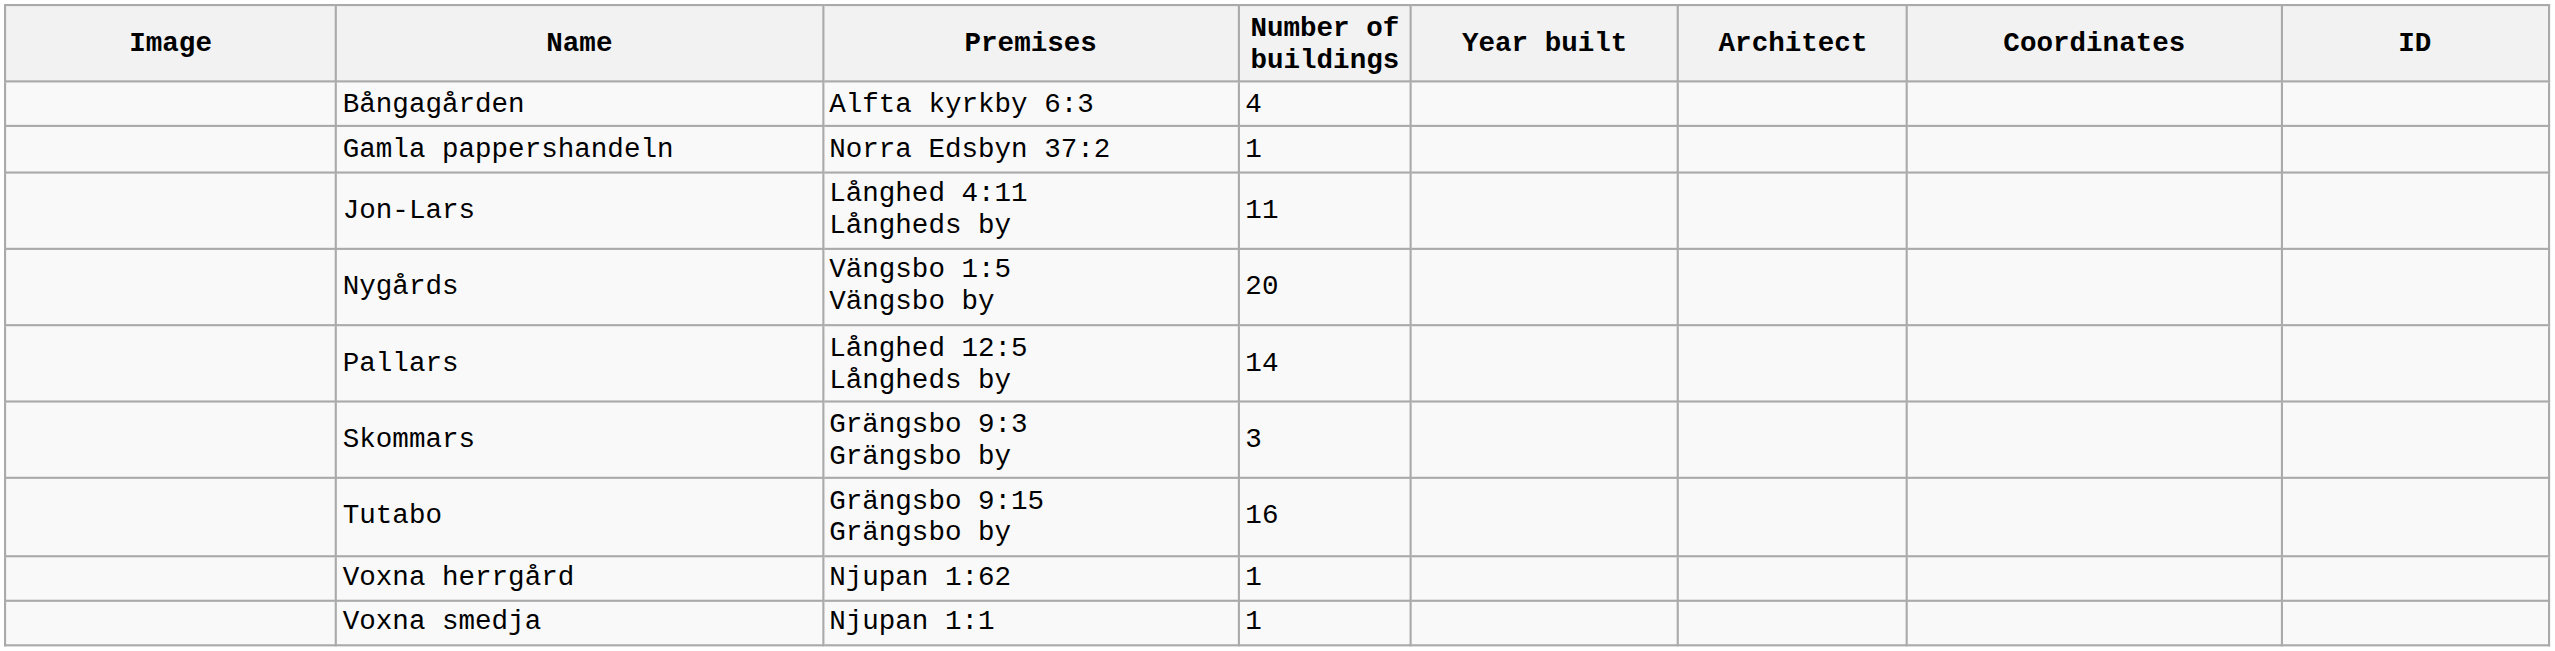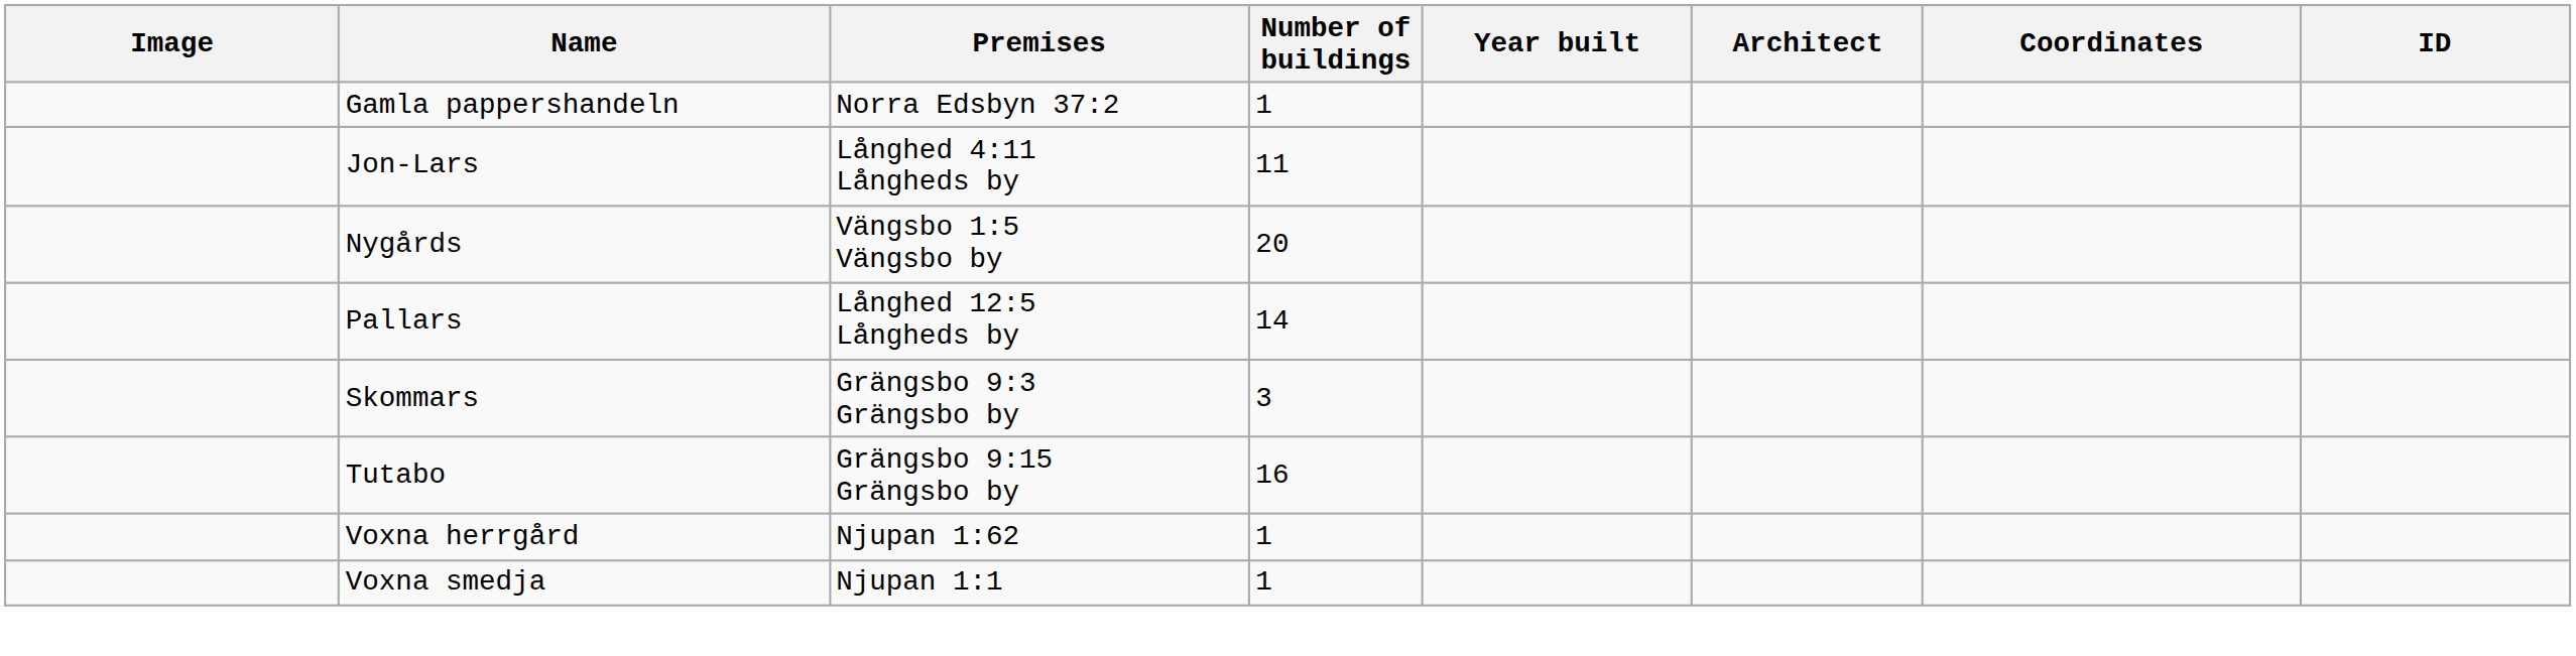 <table class="wikitable" width="95%">
 <tr>
 <th width="150">Image</th>
 <th>Name</th>
 <th>Premises</th>
 <th width="75">Number of<br>buildings</th>
 <th width="120">Year built</th>
 <th>Architect</th>
 <th width="170">Coordinates</th>
 <th width="120">ID</th>
-</tr>
-<tr>
-<td></td>
-<td>Bångagården</td>
-<td>Alfta kyrkby 6:3</td>
-<td>4</td>
-<td></td>
-<td></td>
-<td></td>
-<td></td>
 </tr>
 <tr>
 <td></td>
 <td>Gamla pappershandeln</td>
 <td>Norra Edsbyn 37:2</td>
 <td>1</td>
 <td></td>
 <td></td>
 <td></td>
 <td></td>
 </tr>
 <tr>
 <td></td>
 <td>Jon-Lars</td>
 <td>Långhed 4:11<br>Långheds by</td>
 <td>11</td>
 <td></td>
 <td></td>
 <td></td>
 <td></td>
 </tr>
 <tr>
 <td></td>
 <td Nygårds i Vängsbo>Nygårds</td>
 <td>Vängsbo 1:5<br>Vängsbo by</td>
 <td>20</td>
 <td></td>
 <td></td>
 <td></td>
 <td></td>
 </tr>
 <tr>
 <td></td>
 <td>Pallars</td>
 <td>Långhed 12:5<br>Långheds by</td>
 <td>14</td>
 <td></td>
 <td></td>
 <td></td>
 <td></td>
 </tr>
 <tr>
 <td></td>
 <td>Skommars</td>
 <td>Grängsbo 9:3<br>Grängsbo by</td>
 <td>3</td>
 <td></td>
 <td></td>
 <td></td>
 <td></td>
 </tr>
 <tr>
 <td></td>
 <td>Tutabo</td>
 <td>Grängsbo 9:15<br>Grängsbo by</td>
 <td>16</td>
 <td></td>
 <td></td>
 <td></td>
 <td></td>
 </tr>
 <tr>
 <td></td>
 <td>Voxna herrgård</td>
 <td>Njupan 1:62</td>
 <td>1</td>
 <td></td>
 <td></td>
 <td></td>
 <td></td>
 </tr>
 <tr>
 <td></td>
 <td>Voxna smedja</td>
 <td>Njupan 1:1</td>
 <td>1</td>
 <td></td>
 <td></td>
 <td></td>
 <td></td>
 </tr>
 </table>
